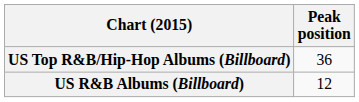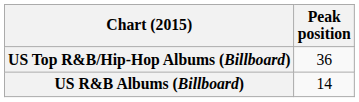 <table class="wikitable sortable plainrowheaders" style="text-align:center">
 <tr>
 <th scope="col">Chart (2015)</th>
 <th scope="col">Peak<br> position</th>
 </tr>
 <tr>
 <th scope="row">US Top R&B/Hip-Hop Albums (<em>Billboard</em>)</th>
 <td style="text-align:center;">36</td>
 </tr>
 <tr>
 <th scope="row">US R&B Albums (<em>Billboard</em>)</th>
-<td style="text-align:center;">12</td>
+<td style="text-align:center;">14</td>
 </tr>
 </table>
